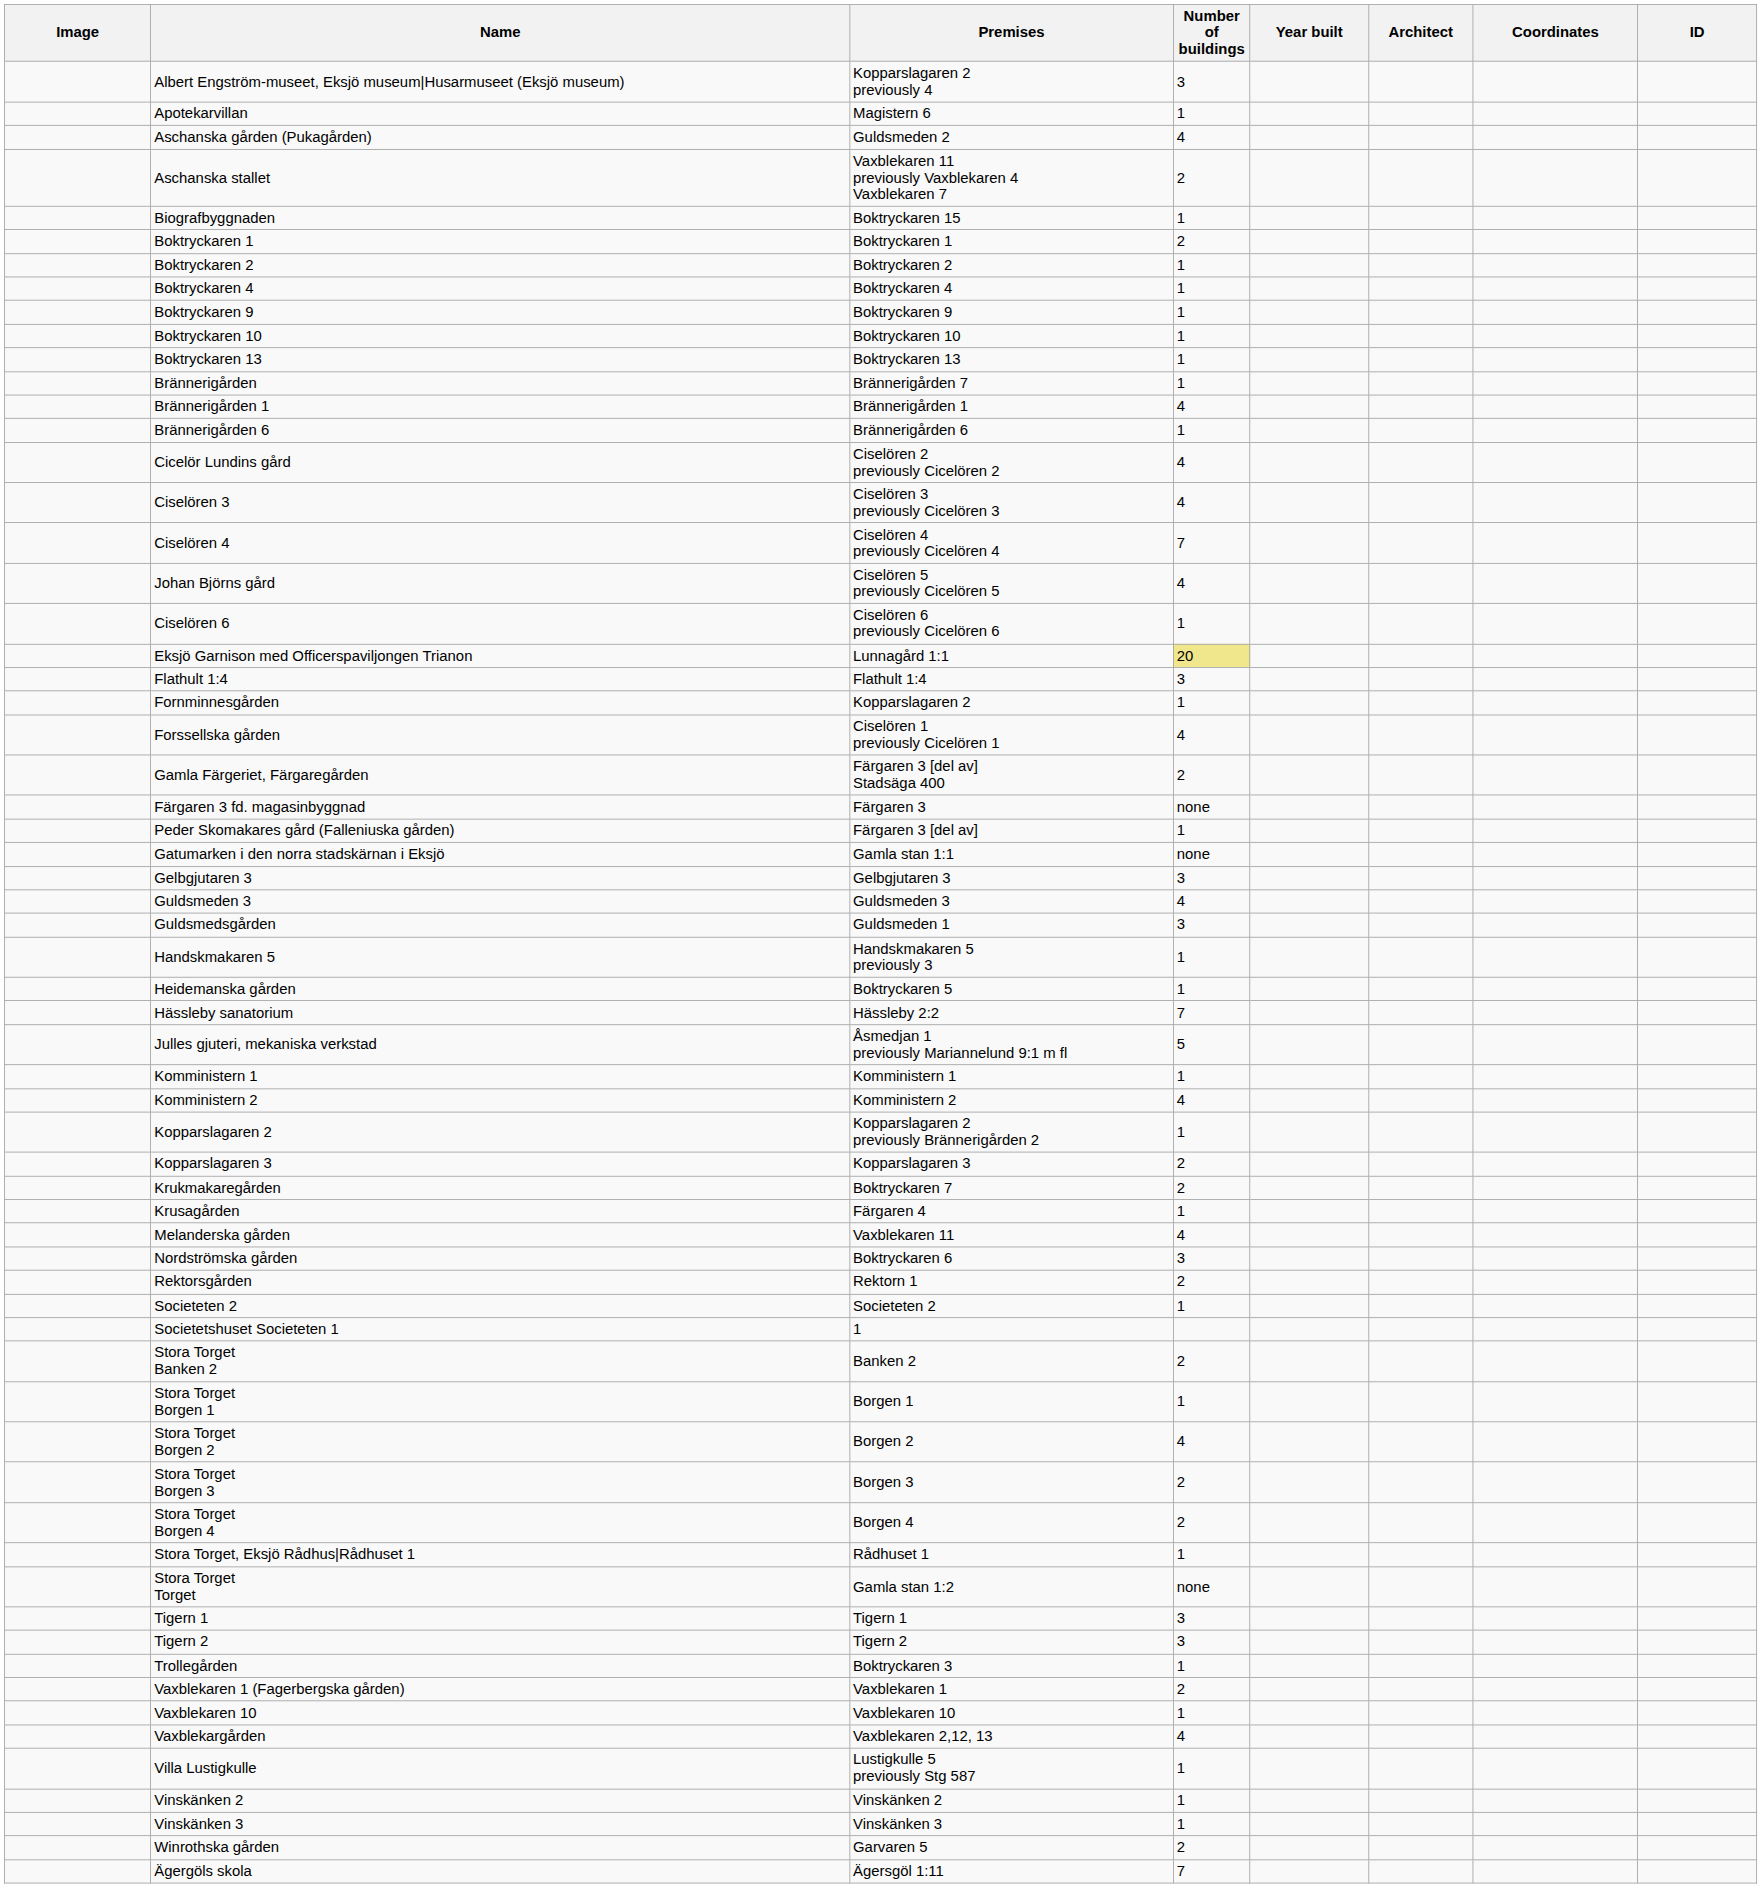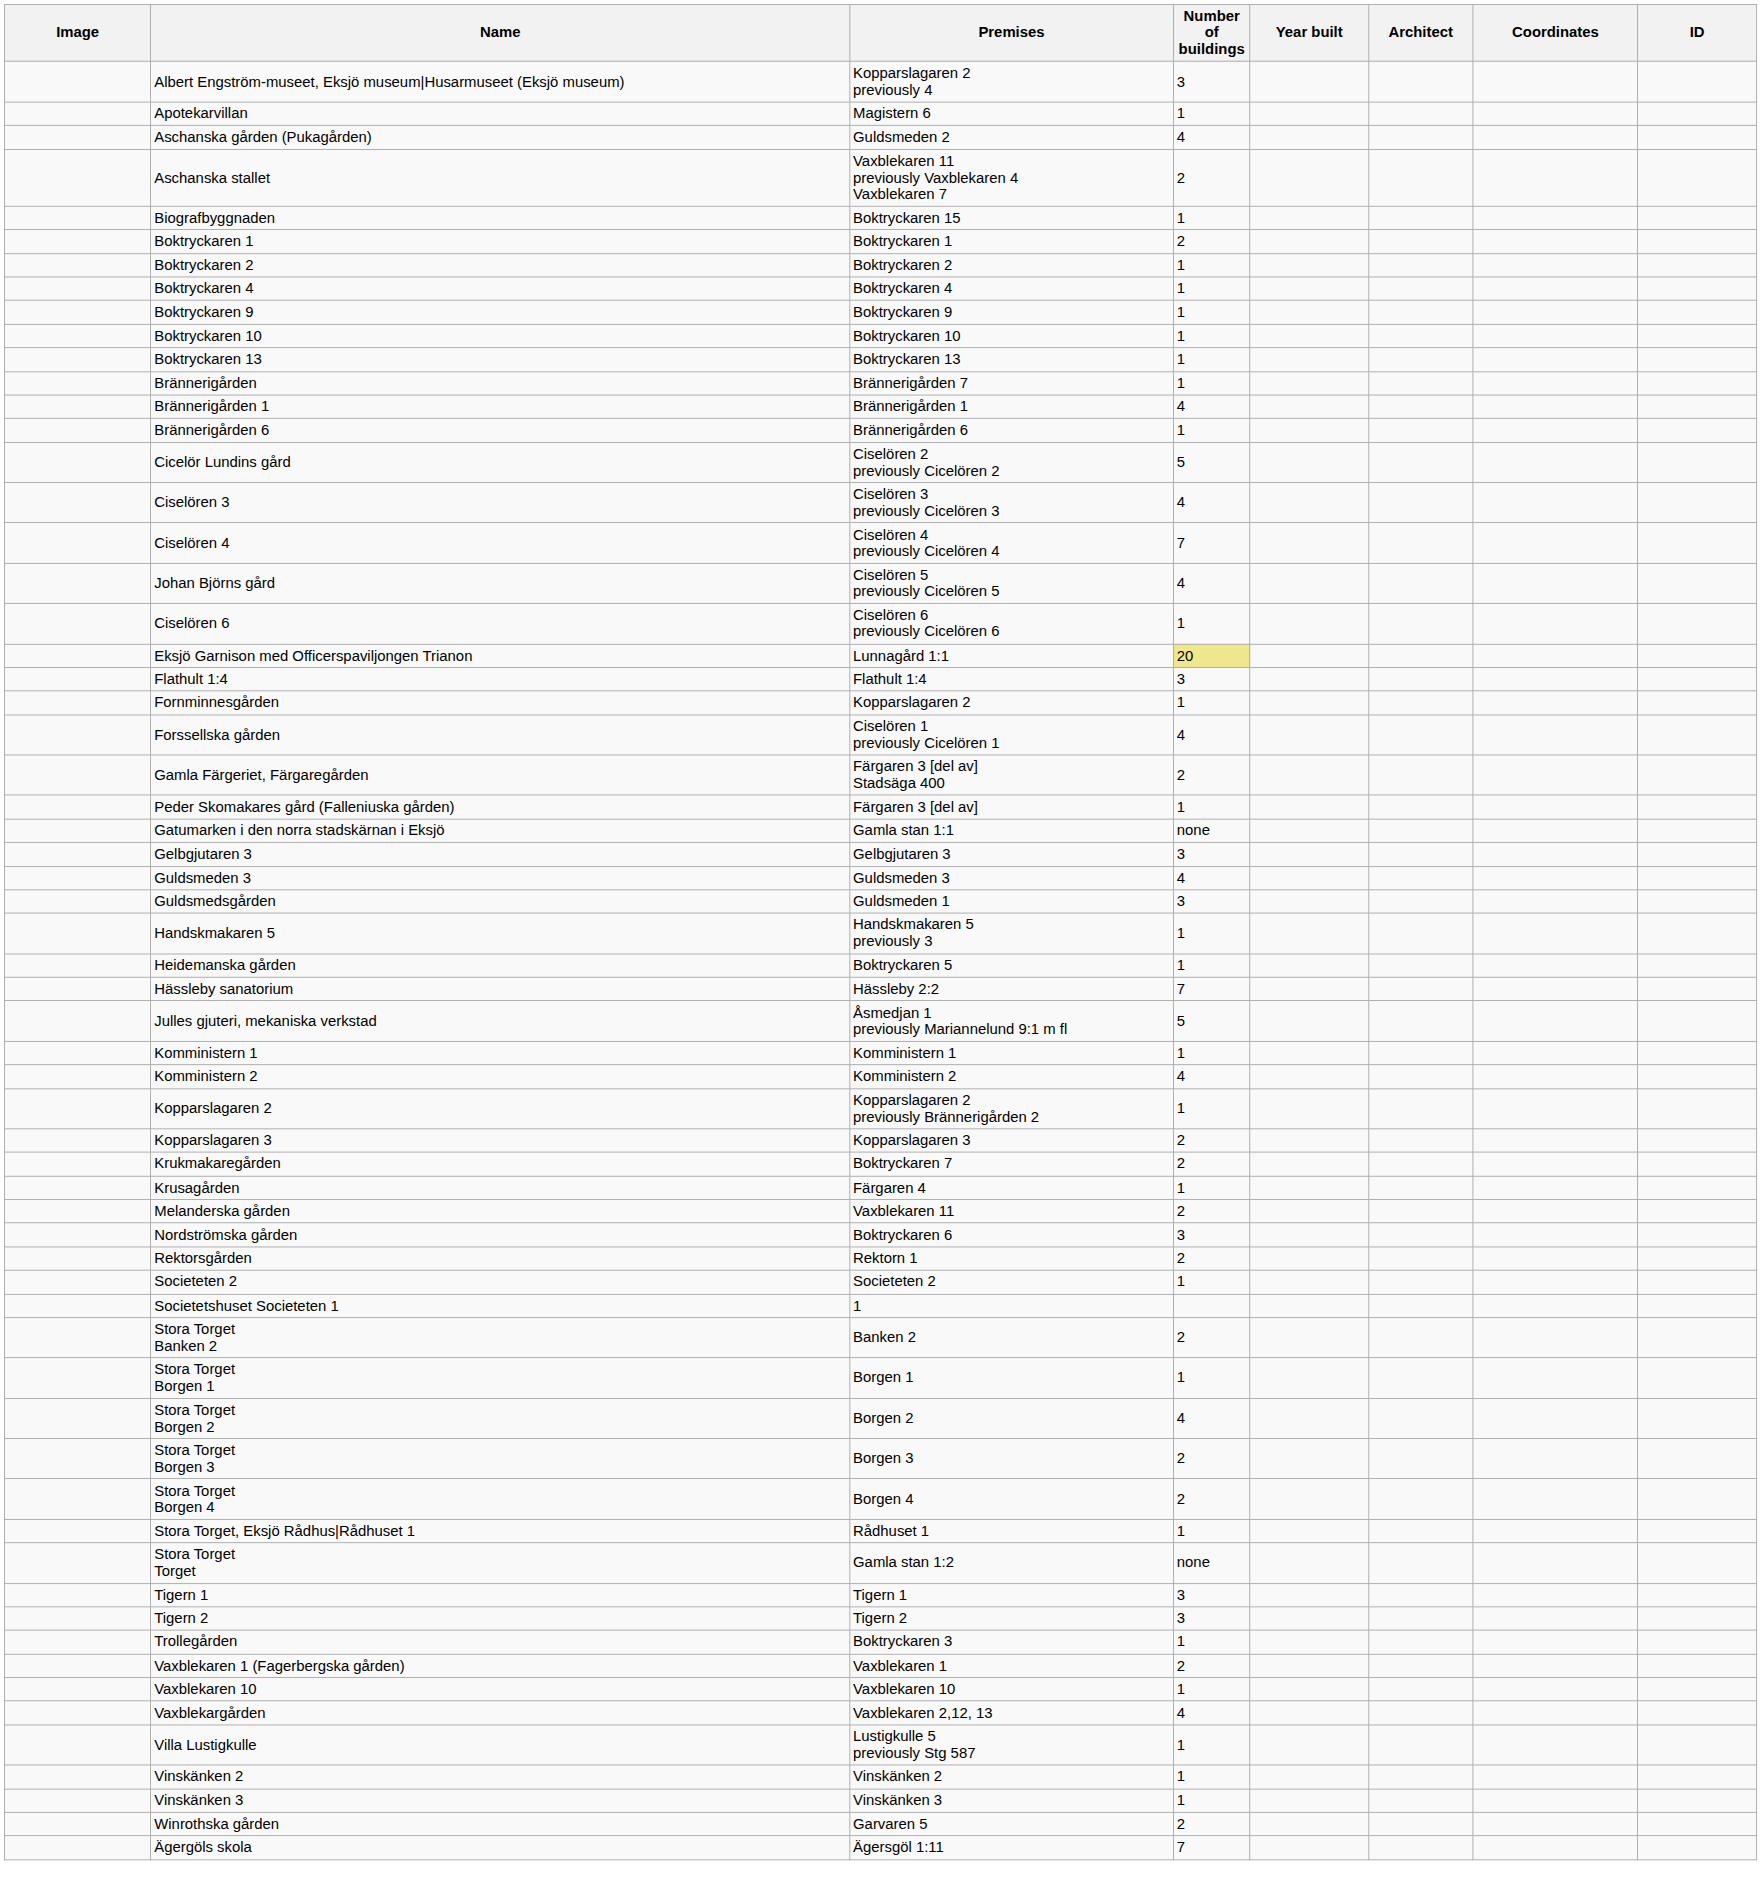 <table class="wikitable" width="95%">
 <tr>
 <th width="150">Image</th>
 <th>Name</th>
 <th>Premises</th>
 <th width="75">Number of<br>buildings</th>
 <th width="120">Year built</th>
 <th>Architect</th>
 <th width="170">Coordinates</th>
 <th width="120">ID</th>
 </tr>
 <tr>
 <td></td>
 <td Albert Engström-museum>Albert Engström-museet, Eksjö museum|Husarmuseet (Eksjö museum)</td>
 <td>Kopparslagaren 2<br>previously 4</td>
 <td>3</td>
 <td></td>
 <td></td>
 <td></td>
 <td></td>
 </tr>
 <tr>
 <td></td>
 <td>Apotekarvillan</td>
 <td>Magistern 6</td>
 <td>1</td>
 <td></td>
 <td></td>
 <td></td>
 <td></td>
 </tr>
 <tr>
 <td></td>
 <td Aschanska gården>Aschanska gården (Pukagården)</td>
 <td>Guldsmeden 2</td>
 <td>4</td>
 <td></td>
 <td></td>
 <td></td>
 <td></td>
 </tr>
 <tr>
 <td></td>
 <td>Aschanska stallet</td>
 <td>Vaxblekaren 11<br>previously Vaxblekaren 4<br>Vaxblekaren 7</td>
 <td>2</td>
 <td></td>
 <td></td>
 <td></td>
 <td></td>
 </tr>
 <tr>
 <td></td>
 <td Biograf Metropol>Biografbyggnaden</td>
 <td>Boktryckaren 15</td>
 <td>1</td>
 <td></td>
 <td></td>
 <td></td>
 <td></td>
 </tr>
 <tr>
 <td></td>
 <td>Boktryckaren 1</td>
 <td>Boktryckaren 1</td>
 <td>2</td>
 <td></td>
 <td></td>
 <td></td>
 <td></td>
 </tr>
 <tr>
 <td></td>
 <td>Boktryckaren 2</td>
 <td>Boktryckaren 2</td>
 <td>1</td>
 <td></td>
 <td></td>
 <td></td>
 <td></td>
 </tr>
 <tr>
 <td></td>
 <td>Boktryckaren 4</td>
 <td>Boktryckaren 4</td>
 <td>1</td>
 <td></td>
 <td></td>
 <td></td>
 <td></td>
 </tr>
 <tr>
 <td></td>
 <td>Boktryckaren 9</td>
 <td>Boktryckaren 9</td>
 <td>1</td>
 <td></td>
 <td></td>
 <td></td>
 <td></td>
 </tr>
 <tr>
 <td></td>
 <td>Boktryckaren 10</td>
 <td>Boktryckaren 10</td>
 <td>1</td>
 <td></td>
 <td></td>
 <td></td>
 <td></td>
 </tr>
 <tr>
 <td></td>
 <td>Boktryckaren 13</td>
 <td>Boktryckaren 13</td>
 <td>1</td>
 <td></td>
 <td></td>
 <td></td>
 <td></td>
 </tr>
 <tr>
 <td></td>
 <td>Brännerigården</td>
 <td>Brännerigården 7</td>
 <td>1</td>
 <td></td>
 <td></td>
 <td></td>
 <td></td>
 </tr>
 <tr>
 <td></td>
 <td>Brännerigården 1</td>
 <td>Brännerigården 1</td>
 <td>4</td>
 <td></td>
 <td></td>
 <td></td>
 <td></td>
 </tr>
 <tr>
 <td></td>
 <td>Brännerigården 6</td>
 <td>Brännerigården 6</td>
 <td>1</td>
 <td></td>
 <td></td>
 <td></td>
 <td></td>
 </tr>
 <tr>
 <td></td>
 <td>Cicelör Lundins gård</td>
 <td>Ciselören 2<br>previously Cicelören 2</td>
-<td>4</td>
+<td>5</td>
 <td></td>
 <td></td>
 <td></td>
 <td></td>
 </tr>
 <tr>
 <td></td>
 <td>Ciselören 3</td>
 <td>Ciselören 3<br>previously Cicelören 3</td>
 <td>4</td>
 <td></td>
 <td></td>
 <td></td>
 <td></td>
 </tr>
 <tr>
 <td></td>
 <td>Ciselören 4</td>
 <td>Ciselören 4<br>previously Cicelören 4</td>
 <td>7</td>
 <td></td>
 <td></td>
 <td></td>
 <td></td>
 </tr>
 <tr>
 <td></td>
 <td>Johan Björns gård</td>
 <td>Ciselören 5<br>previously Cicelören 5</td>
 <td>4</td>
 <td></td>
 <td></td>
 <td></td>
 <td></td>
 </tr>
 <tr>
 <td></td>
 <td>Ciselören 6</td>
 <td>Ciselören 6<br>previously Cicelören 6</td>
 <td>1</td>
 <td></td>
 <td></td>
 <td></td>
 <td></td>
 </tr>
 <tr>
 <td></td>
 <td>Eksjö Garnison med Officerspaviljongen Trianon</td>
 <td>Lunnagård 1:1</td>
 <td style="background: khaki;">20</td>
 <td></td>
 <td></td>
 <td></td>
 <td></td>
 </tr>
 <tr>
 <td></td>
 <td>Flathult 1:4</td>
 <td>Flathult 1:4</td>
 <td>3</td>
 <td></td>
 <td></td>
 <td></td>
 <td></td>
 </tr>
 <tr>
 <td></td>
 <td>Fornminnesgården</td>
 <td>Kopparslagaren 2</td>
 <td>1</td>
 <td></td>
 <td></td>
 <td></td>
 <td></td>
 </tr>
 <tr>
 <td></td>
 <td>Forssellska gården</td>
 <td>Ciselören 1<br>previously Cicelören 1</td>
 <td>4</td>
 <td></td>
 <td></td>
 <td></td>
 <td></td>
 </tr>
 <tr>
 <td></td>
 <td>Gamla Färgeriet, Färgaregården</td>
 <td>Färgaren 3 [del av]<br>Stadsäga 400</td>
 <td>2</td>
-<td></td>
-<td></td>
-<td></td>
-<td></td>
-</tr>
-<tr>
-<td></td>
-<td>Färgaren 3 fd. magasinbyggnad</td>
-<td>Färgaren 3</td>
-<td>none</td>
 <td></td>
 <td></td>
 <td></td>
 <td></td>
 </tr>
 <tr>
 <td></td>
 <td Färgaren 3, Falleniuska gården>Peder Skomakares gård (Falleniuska gården)</td>
 <td>Färgaren 3 [del av]</td>
 <td>1</td>
 <td></td>
 <td></td>
 <td></td>
 <td></td>
 </tr>
 <tr>
 <td></td>
 <td>Gatumarken i den norra stadskärnan i Eksjö</td>
 <td>Gamla stan 1:1</td>
 <td>none</td>
 <td></td>
 <td></td>
 <td></td>
 <td></td>
 </tr>
 <tr>
 <td></td>
 <td>Gelbgjutaren 3</td>
 <td>Gelbgjutaren 3</td>
 <td>3</td>
 <td></td>
 <td></td>
 <td></td>
 <td></td>
 </tr>
 <tr>
 <td></td>
 <td>Guldsmeden 3</td>
 <td>Guldsmeden 3</td>
 <td>4</td>
 <td></td>
 <td></td>
 <td></td>
 <td></td>
 </tr>
 <tr>
 <td></td>
 <td>Guldsmedsgården</td>
 <td>Guldsmeden 1</td>
 <td>3</td>
 <td></td>
 <td></td>
 <td></td>
 <td></td>
 </tr>
 <tr>
 <td></td>
 <td>Handskmakaren 5</td>
 <td>Handskmakaren 5<br>previously 3</td>
 <td>1</td>
 <td></td>
 <td></td>
 <td></td>
 <td></td>
 </tr>
 <tr>
 <td></td>
 <td>Heidemanska gården</td>
 <td>Boktryckaren 5</td>
 <td>1</td>
 <td></td>
 <td></td>
 <td></td>
 <td></td>
 </tr>
 <tr>
 <td></td>
 <td>Hässleby sanatorium</td>
 <td>Hässleby 2:2</td>
 <td>7</td>
 <td></td>
 <td></td>
 <td></td>
 <td></td>
 </tr>
 <tr>
 <td></td>
 <td>Julles gjuteri, mekaniska verkstad</td>
 <td>Åsmedjan 1<br>previously Mariannelund 9:1 m fl</td>
 <td>5</td>
 <td></td>
 <td></td>
 <td></td>
 <td></td>
 </tr>
 <tr>
 <td></td>
 <td>Komministern 1</td>
 <td>Komministern 1</td>
 <td>1</td>
 <td></td>
 <td></td>
 <td></td>
 <td></td>
 </tr>
 <tr>
 <td></td>
 <td>Komministern 2</td>
 <td>Komministern 2</td>
 <td>4</td>
 <td></td>
 <td></td>
 <td></td>
 <td></td>
 </tr>
 <tr>
 <td></td>
 <td>Kopparslagaren 2</td>
 <td>Kopparslagaren 2<br>previously Brännerigården 2</td>
 <td>1</td>
 <td></td>
 <td></td>
 <td></td>
 <td></td>
 </tr>
 <tr>
 <td></td>
 <td>Kopparslagaren 3</td>
 <td>Kopparslagaren 3</td>
 <td>2</td>
 <td></td>
 <td></td>
 <td></td>
 <td></td>
 </tr>
 <tr>
 <td></td>
 <td>Krukmakaregården</td>
 <td>Boktryckaren 7</td>
 <td>2</td>
 <td></td>
 <td></td>
 <td></td>
 <td></td>
 </tr>
 <tr>
 <td></td>
 <td>Krusagården</td>
 <td>Färgaren 4</td>
 <td>1</td>
 <td></td>
 <td></td>
 <td></td>
 <td></td>
 </tr>
 <tr>
 <td></td>
 <td>Melanderska gården</td>
 <td>Vaxblekaren 11</td>
-<td>4</td>
+<td>2</td>
 <td></td>
 <td></td>
 <td></td>
 <td></td>
 </tr>
 <tr>
 <td></td>
 <td>Nordströmska gården</td>
 <td>Boktryckaren 6</td>
 <td>3</td>
 <td></td>
 <td></td>
 <td></td>
 <td></td>
 </tr>
 <tr>
 <td></td>
 <td>Rektorsgården</td>
 <td>Rektorn 1</td>
 <td>2</td>
 <td></td>
 <td></td>
 <td></td>
 <td></td>
 </tr>
 <tr>
 <td></td>
 <td>Societeten 2</td>
 <td>Societeten 2</td>
 <td>1</td>
 <td></td>
 <td></td>
 <td></td>
 <td></td>
 </tr>
 <tr>
 <td></td>
 <td Societetshuset, Eksjö>Societetshuset Societeten 1</td>
 <td>1</td>
 <td></td>
 <td></td>
 <td></td>
 <td></td>
 </tr>
 <tr>
 <td></td>
 <td Stora torget, Eksjö>Stora Torget<br>Banken 2</td>
 <td>Banken 2</td>
 <td>2</td>
 <td></td>
 <td></td>
 <td></td>
 <td></td>
 </tr>
 <tr>
 <td></td>
 <td Stora torget, Eksjö>Stora Torget<br>Borgen 1</td>
 <td>Borgen 1</td>
 <td>1</td>
 <td></td>
 <td></td>
 <td></td>
 <td></td>
 </tr>
 <tr>
 <td></td>
 <td Stora torget, Eksjö>Stora Torget<br>Borgen 2</td>
 <td>Borgen 2</td>
 <td>4</td>
 <td></td>
 <td></td>
 <td></td>
 <td></td>
 </tr>
 <tr>
 <td></td>
 <td Stora torget, Eksjö>Stora Torget<br>Borgen 3</td>
 <td>Borgen 3</td>
 <td>2</td>
 <td></td>
 <td></td>
 <td></td>
 <td></td>
 </tr>
 <tr>
 <td></td>
 <td Stora torget, Eksjö>Stora Torget<br>Borgen 4</td>
 <td>Borgen 4</td>
 <td>2</td>
 <td></td>
 <td></td>
 <td></td>
 <td></td>
 </tr>
 <tr>
 <td></td>
 <td Stora torget, Eksjö>Stora Torget, Eksjö Rådhus|Rådhuset 1</td>
 <td>Rådhuset 1</td>
 <td>1</td>
 <td></td>
 <td></td>
 <td></td>
 <td></td>
 </tr>
 <tr>
 <td></td>
 <td Stora torget, Eksjö>Stora Torget<br>Torget</td>
 <td>Gamla stan 1:2</td>
 <td>none</td>
 <td></td>
 <td></td>
 <td></td>
 <td></td>
 </tr>
 <tr>
 <td></td>
 <td>Tigern 1</td>
 <td>Tigern 1</td>
 <td>3</td>
 <td></td>
 <td></td>
 <td></td>
 <td></td>
 </tr>
 <tr>
 <td></td>
 <td>Tigern 2</td>
 <td>Tigern 2</td>
 <td>3</td>
 <td></td>
 <td></td>
 <td></td>
 <td></td>
 </tr>
 <tr>
 <td></td>
 <td>Trollegården</td>
 <td>Boktryckaren 3</td>
 <td>1</td>
 <td></td>
 <td></td>
 <td></td>
 <td></td>
 </tr>
 <tr>
 <td></td>
 <td Fagerbergska gården>Vaxblekaren 1 (Fagerbergska gården)</td>
 <td>Vaxblekaren 1</td>
 <td>2</td>
 <td></td>
 <td></td>
 <td></td>
 <td></td>
 </tr>
 <tr>
 <td></td>
 <td>Vaxblekaren 10</td>
 <td>Vaxblekaren 10</td>
 <td>1</td>
 <td></td>
 <td></td>
 <td></td>
 <td></td>
 </tr>
 <tr>
 <td></td>
 <td>Vaxblekargården</td>
 <td>Vaxblekaren 2,12, 13</td>
 <td>4</td>
 <td></td>
 <td></td>
 <td></td>
 <td></td>
 </tr>
 <tr>
 <td></td>
 <td>Villa Lustigkulle</td>
 <td>Lustigkulle 5<br>previously Stg 587</td>
 <td>1</td>
 <td></td>
 <td></td>
 <td></td>
 <td></td>
 </tr>
 <tr>
 <td></td>
 <td Bergmanska gården>Vinskänken 2</td>
 <td>Vinskänken 2</td>
 <td>1</td>
 <td></td>
 <td></td>
 <td></td>
 <td></td>
 </tr>
 <tr>
 <td></td>
 <td Hennes nåd Holms hus>Vinskänken 3</td>
 <td>Vinskänken 3</td>
 <td>1</td>
 <td></td>
 <td></td>
 <td></td>
 <td></td>
 </tr>
 <tr>
 <td></td>
 <td>Winrothska gården</td>
 <td>Garvaren 5</td>
 <td>2</td>
 <td></td>
 <td></td>
 <td></td>
 <td></td>
 </tr>
 <tr>
 <td></td>
 <td>Ägergöls skola</td>
 <td>Ägersgöl 1:11</td>
 <td>7</td>
 <td></td>
 <td></td>
 <td></td>
 <td></td>
 </tr>
 </table>
